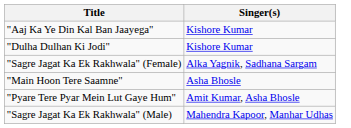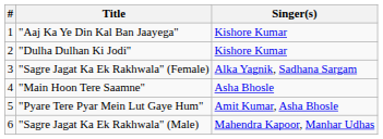 <table class="wikitable">
 <tr>
+<th>#</th>
 <th>Title</th>
 <th>Singer(s)</th>
 </tr>
 <tr>
+<td>1</td>
 <td>"Aaj Ka Ye Din Kal Ban Jaayega"</td>
 <td><a href='#'>Kishore Kumar</a></td>
 </tr>
 <tr>
+<td>2</td>
 <td>"Dulha Dulhan Ki Jodi"</td>
 <td><a href='#'>Kishore Kumar</a></td>
 </tr>
 <tr>
+<td>3</td>
 <td>"Sagre Jagat Ka Ek Rakhwala" (Female)</td>
 <td><a href='#'>Alka Yagnik</a>, <a href='#'>Sadhana Sargam</a></td>
 </tr>
 <tr>
+<td>4</td>
 <td>"Main Hoon Tere Saamne"</td>
 <td><a href='#'>Asha Bhosle</a></td>
 </tr>
 <tr>
+<td>5</td>
 <td>"Pyare Tere Pyar Mein Lut Gaye Hum"</td>
 <td><a href='#'>Amit Kumar</a>, <a href='#'>Asha Bhosle</a></td>
 </tr>
 <tr>
+<td>6</td>
 <td>"Sagre Jagat Ka Ek Rakhwala" (Male)</td>
 <td><a href='#'>Mahendra Kapoor</a>, <a href='#'>Manhar Udhas</a></td>
 </tr>
 </table>
